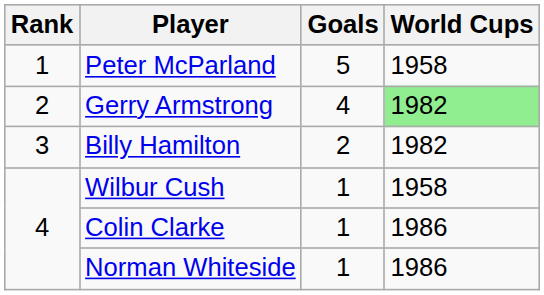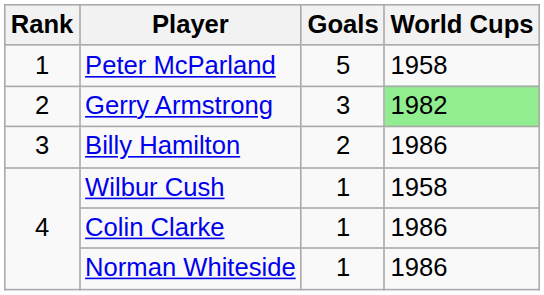 <table class="wikitable" style="text-align: left;">
 <tr>
 <th>Rank</th>
 <th>Player</th>
 <th>Goals</th>
 <th>World Cups</th>
 </tr>
 <tr>
 <td align=center>1</td>
 <td><a href='#'>Peter McParland</a></td>
 <td align=center>5</td>
 <td>1958</td>
 </tr>
 <tr>
 <td align=center>2</td>
 <td><a href='#'>Gerry Armstrong</a></td>
-<td align=center>4</td>
+<td align=center>3</td>
 <td style="background: lightgreen;">1982</td>
 </tr>
 <tr>
 <td align=center>3</td>
 <td><a href='#'>Billy Hamilton</a></td>
 <td align=center>2</td>
-<td>1982</td>
+<td>1986</td>
 </tr>
 <tr>
 <td rowspan=4 align=center>4</td>
 <td><a href='#'>Wilbur Cush</a></td>
 <td align=center>1</td>
 <td>1958</td>
 </tr>
 <tr>
 <td><a href='#'>Colin Clarke</a></td>
 <td align=center>1</td>
 <td>1986</td>
 </tr>
 <tr>
 <td><a href='#'>Norman Whiteside</a></td>
 <td align=center>1</td>
 <td>1986</td>
 </tr>
 </table>
